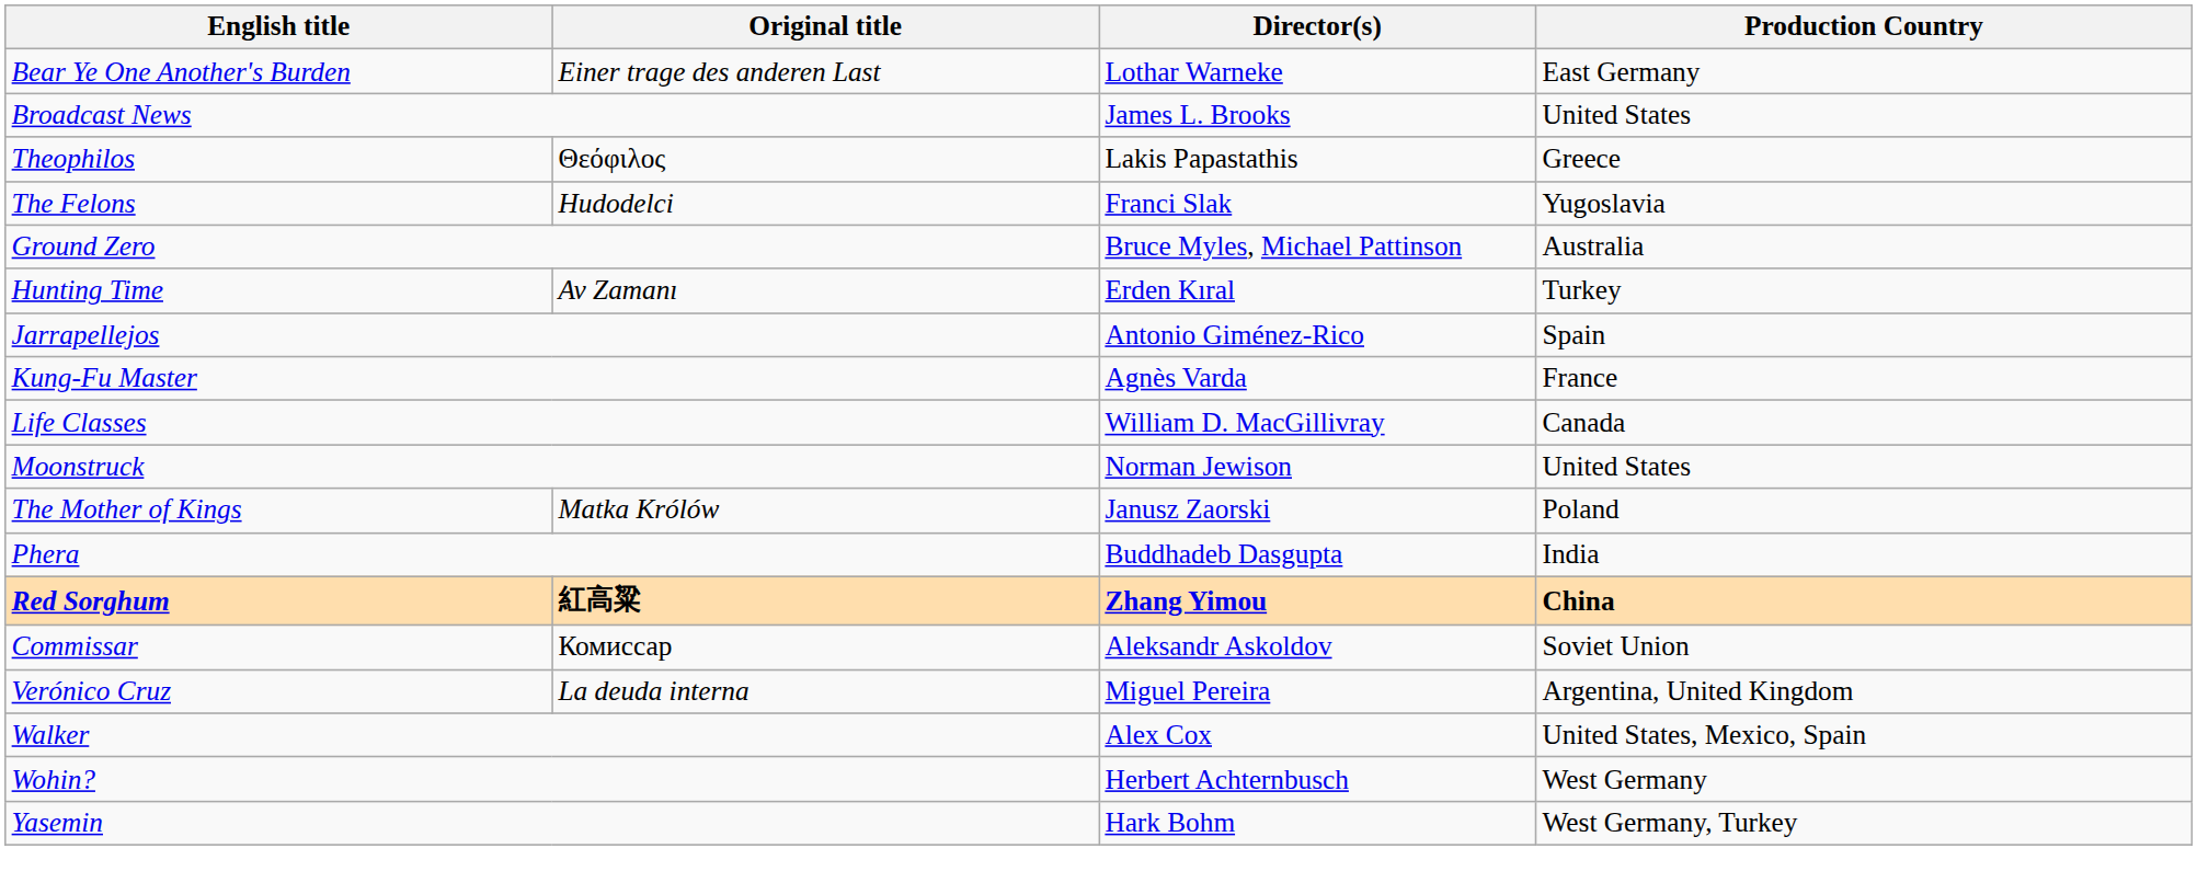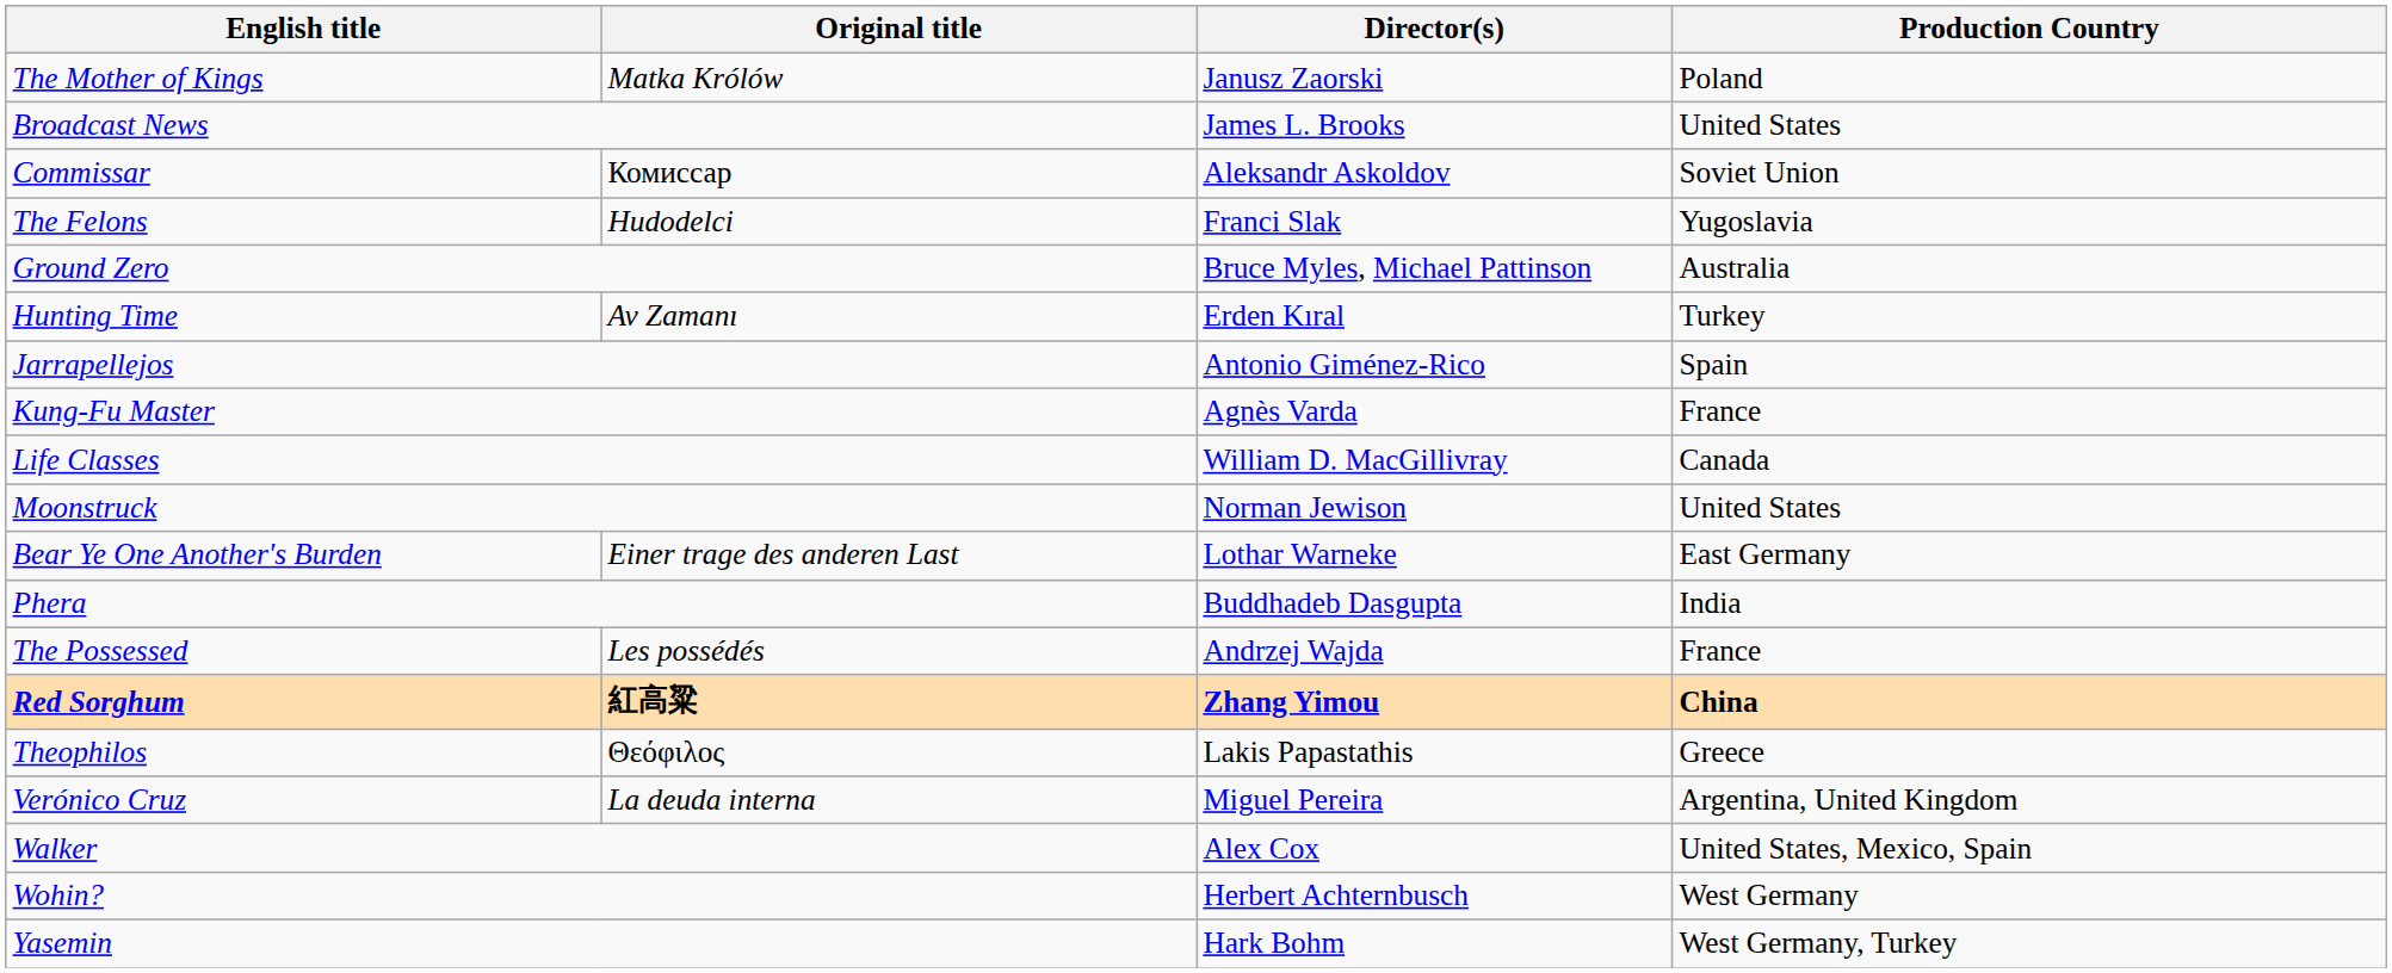 <table class="wikitable" width="100%" cellpadding="5">
 <tr>
 <th width="25%">English title</th>
 <th width="25%">Original title</th>
 <th width="20%">Director(s)</th>
 <th width="30%">Production Country</th>
 </tr>
 <tr>
-<td><em><a href='#'>Bear Ye One Another's Burden</a></em></td>
-<td><em>Einer trage des anderen Last</em></td>
-<td><a href='#'>Lothar Warneke</a></td>
-<td>East Germany</td>
+<td><em><a href='#'>The Mother of Kings</a></em></td>
+<td><em>Matka Królów</em></td>
+<td><a href='#'>Janusz Zaorski</a></td>
+<td>Poland</td>
 </tr>
 <tr>
 <td colspan="2"><em><a href='#'>Broadcast News</a></em></td>
 <td><a href='#'>James L. Brooks</a></td>
 <td>United States</td>
 </tr>
 <tr>
-<td><em><a href='#'>Theophilos</a></em></td>
-<td>Θεόφιλος</td>
-<td>Lakis Papastathis</td>
-<td>Greece</td>
+<td><em><a href='#'>Commissar</a></em></td>
+<td>Комиссар</td>
+<td><a href='#'>Aleksandr Askoldov</a></td>
+<td>Soviet Union</td>
 </tr>
 <tr>
 <td><em><a href='#'>The Felons</a></em></td>
 <td><em>Hudodelci</em></td>
 <td><a href='#'>Franci Slak</a></td>
 <td>Yugoslavia</td>
 </tr>
 <tr>
 <td colspan="2"><em><a href='#'>Ground Zero</a></em></td>
 <td><a href='#'>Bruce Myles</a>, <a href='#'>Michael Pattinson</a></td>
 <td>Australia</td>
 </tr>
 <tr>
 <td><em><a href='#'>Hunting Time</a></em></td>
 <td><em>Av Zamanı</em></td>
 <td><a href='#'>Erden Kıral</a></td>
 <td>Turkey</td>
 </tr>
 <tr>
 <td colspan="2"><em><a href='#'>Jarrapellejos</a></em></td>
 <td><a href='#'>Antonio Giménez-Rico</a></td>
 <td>Spain</td>
 </tr>
 <tr>
 <td colspan="2"><em><a href='#'>Kung-Fu Master</a></em></td>
 <td><a href='#'>Agnès Varda</a></td>
 <td>France</td>
 </tr>
 <tr>
 <td colspan="2"><em><a href='#'>Life Classes</a></em></td>
 <td><a href='#'>William D. MacGillivray</a></td>
 <td>Canada</td>
 </tr>
 <tr>
 <td colspan="2"><em><a href='#'>Moonstruck</a></em></td>
 <td><a href='#'>Norman Jewison</a></td>
 <td>United States</td>
 </tr>
 <tr>
-<td><em><a href='#'>The Mother of Kings</a></em></td>
-<td><em>Matka Królów</em></td>
-<td><a href='#'>Janusz Zaorski</a></td>
-<td>Poland</td>
+<td><em><a href='#'>Bear Ye One Another's Burden</a></em></td>
+<td><em>Einer trage des anderen Last</em></td>
+<td><a href='#'>Lothar Warneke</a></td>
+<td>East Germany</td>
 </tr>
 <tr>
 <td colspan="2"><em><a href='#'>Phera</a></em></td>
 <td><a href='#'>Buddhadeb Dasgupta</a></td>
 <td>India</td>
+</tr>
+<tr>
+<td><em><a href='#'>The Possessed</a></em></td>
+<td><em>Les possédés</em></td>
+<td><a href='#'>Andrzej Wajda</a></td>
+<td>France</td>
 </tr>
 <tr style="background:#FFDEAD;">
 <td><em><a href='#'><strong>Red Sorghum</strong></a></em></td>
 <td><strong>紅高粱</strong></td>
 <td><strong><a href='#'>Zhang Yimou</a></strong></td>
 <td><strong>China</strong></td>
 </tr>
 <tr>
-<td><em><a href='#'>Commissar</a></em></td>
-<td>Комиссар</td>
-<td><a href='#'>Aleksandr Askoldov</a></td>
-<td>Soviet Union</td>
+<td><em><a href='#'>Theophilos</a></em></td>
+<td>Θεόφιλος</td>
+<td>Lakis Papastathis</td>
+<td>Greece</td>
 </tr>
 <tr>
 <td><em><a href='#'>Verónico Cruz</a></em></td>
 <td><em>La deuda interna</em></td>
 <td><a href='#'>Miguel Pereira</a></td>
 <td>Argentina, United Kingdom</td>
 </tr>
 <tr>
 <td colspan="2"><em><a href='#'>Walker</a></em></td>
 <td><a href='#'>Alex Cox</a></td>
 <td>United States, Mexico, Spain</td>
 </tr>
 <tr>
 <td colspan="2"><em><a href='#'>Wohin?</a></em></td>
 <td><a href='#'>Herbert Achternbusch</a></td>
 <td>West Germany</td>
 </tr>
 <tr>
 <td colspan="2"><em><a href='#'>Yasemin</a></em></td>
 <td><a href='#'>Hark Bohm</a></td>
 <td>West Germany, Turkey</td>
 </tr>
 </table>
